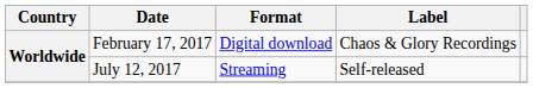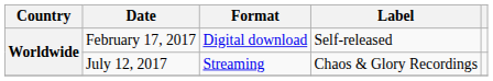 <table class="wikitable plainrowheaders">
 <tr>
 <th scope="col">Country</th>
 <th scope="col">Date</th>
 <th scope="col">Format</th>
 <th scope="col">Label</th>
 <th scope="col"></th>
 </tr>
 <tr>
 <th scope="row" rowspan="2">Worldwide</th>
 <td>February 17, 2017</td>
 <td><a href='#'>Digital download</a></td>
-<td>Chaos & Glory Recordings</td>
+<td>Self-released</td>
 <td></td>
 </tr>
 <tr>
 <td>July 12, 2017</td>
 <td><a href='#'>Streaming</a></td>
-<td>Self-released</td>
+<td>Chaos & Glory Recordings</td>
 <td></td>
 </tr>
 <tr>
 </tr>
 </table>
